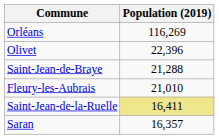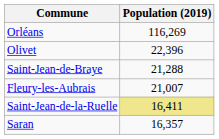 <table class=wikitable>
 <tr>
 <th>Commune</th>
 <th>Population (2019)</th>
 </tr>
 <tr>
 <td><a href='#'>Orléans</a></td>
 <td style="text-align: center;">116,269</td>
 </tr>
 <tr>
 <td><a href='#'>Olivet</a></td>
 <td style="text-align: center;">22,396</td>
 </tr>
 <tr>
 <td><a href='#'>Saint-Jean-de-Braye</a></td>
 <td style="text-align: center;">21,288</td>
 </tr>
 <tr>
 <td><a href='#'>Fleury-les-Aubrais</a></td>
-<td style="text-align: center;">21,010</td>
+<td style="text-align: center;">21,007</td>
 </tr>
 <tr>
 <td><a href='#'>Saint-Jean-de-la-Ruelle</a></td>
 <td style="background: khaki; text-align: center;">16,411</td>
 </tr>
 <tr>
 <td><a href='#'>Saran</a></td>
 <td style="text-align: center;">16,357</td>
 </tr>
 </table>
